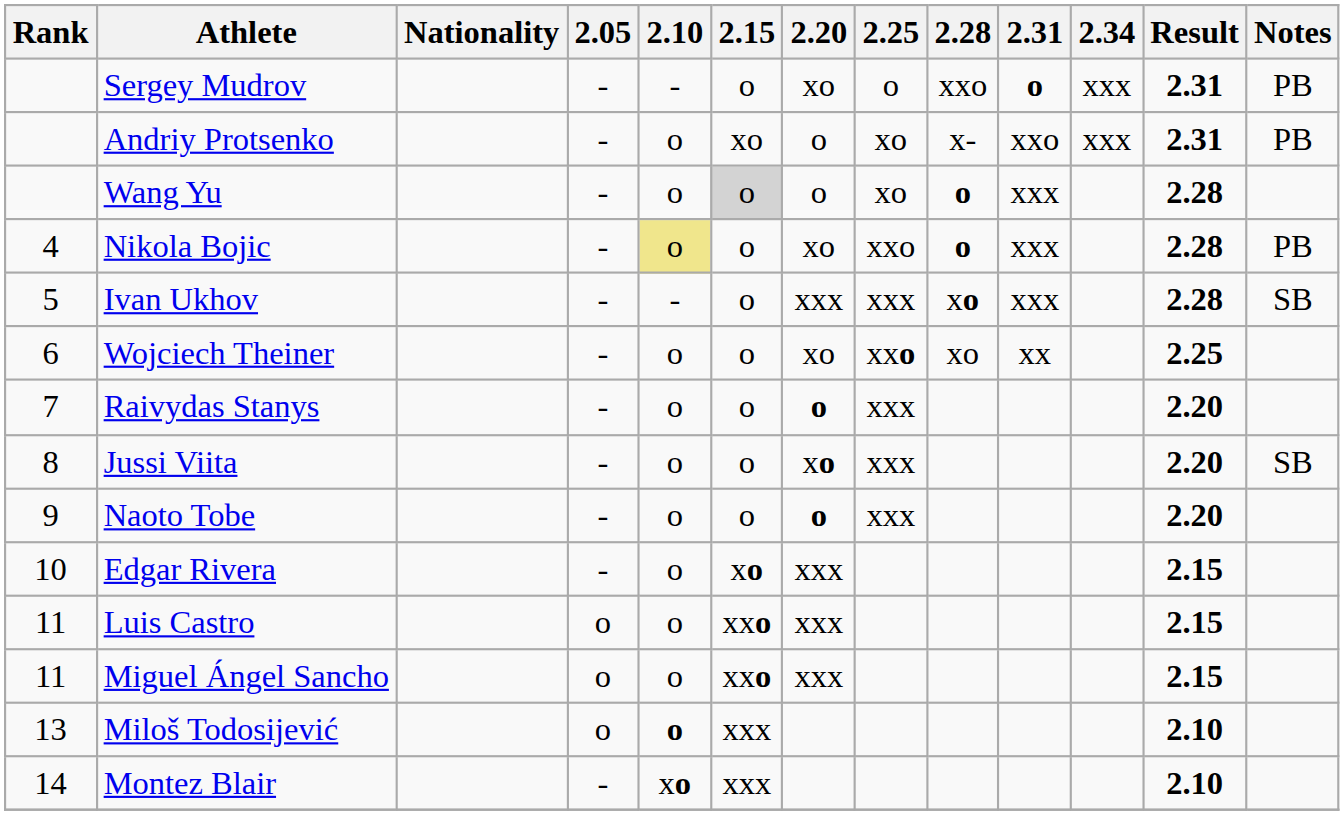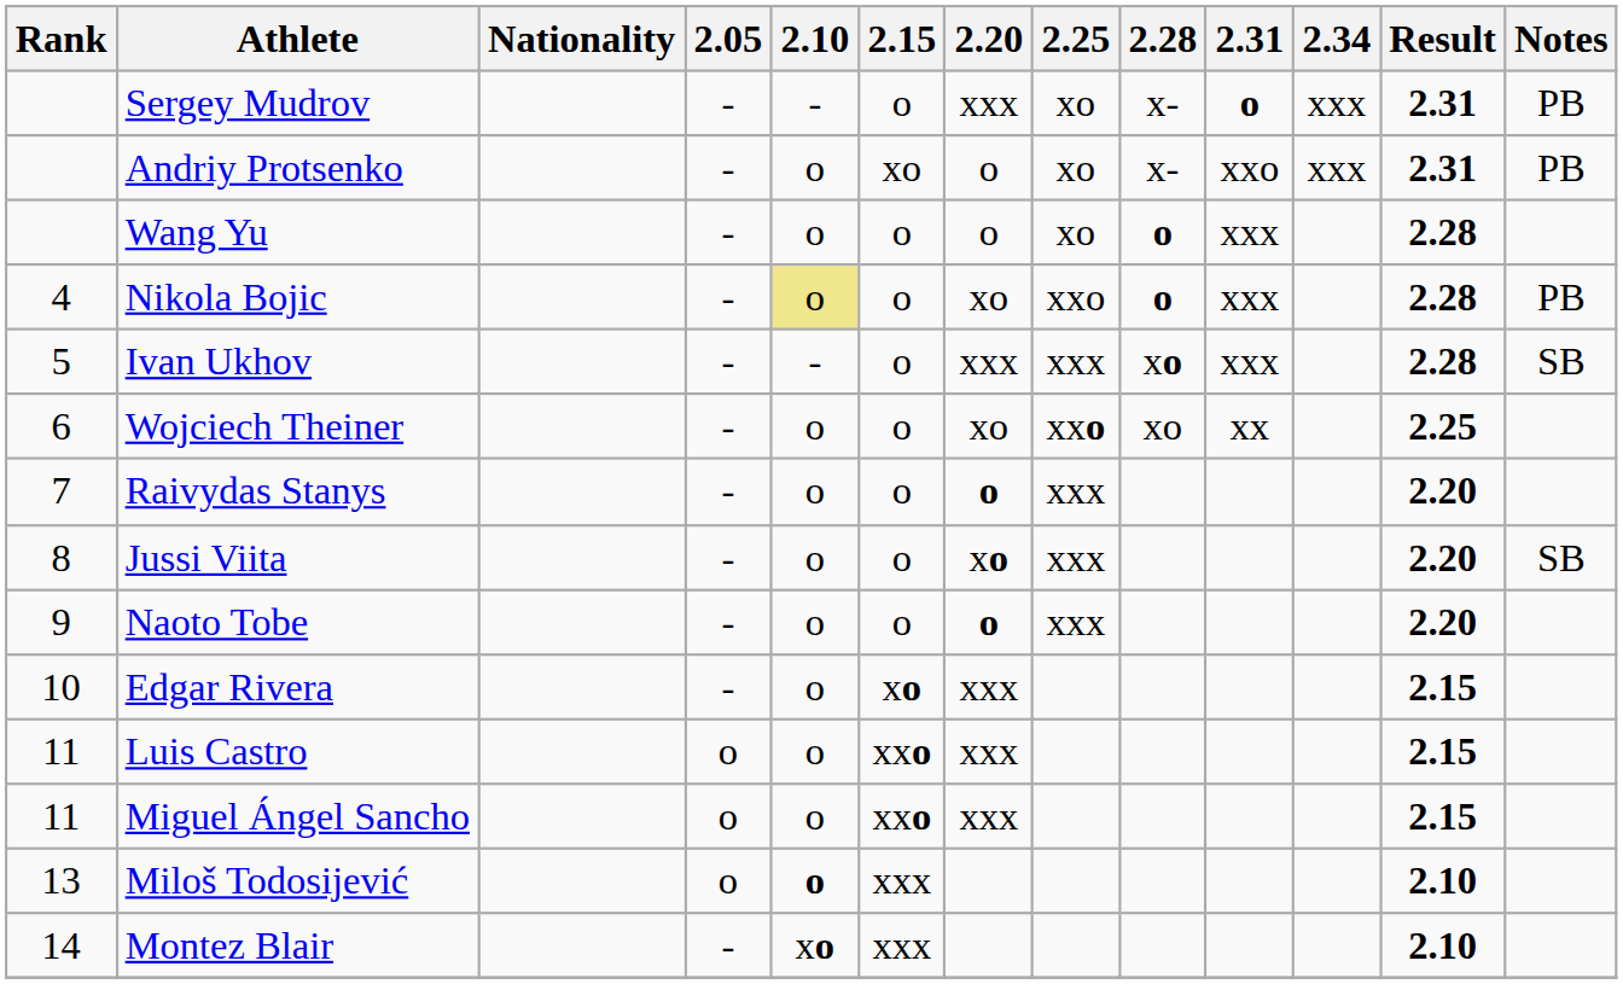 <table class="wikitable sortable" style="text-align:center;font-size:95%">
 <tr>
 <th>Rank</th>
 <th>Athlete</th>
 <th>Nationality</th>
 <th>2.05</th>
 <th>2.10</th>
 <th>2.15</th>
 <th>2.20</th>
 <th>2.25</th>
 <th>2.28</th>
 <th>2.31</th>
 <th>2.34</th>
 <th>Result</th>
 <th>Notes</th>
 </tr>
 <tr>
 <td></td>
 <td align="left"><a href='#'>Sergey Mudrov</a></td>
 <td align=left></td>
 <td>-</td>
 <td>-</td>
 <td>o</td>
+<td>xxx</td>
 <td>xo</td>
-<td>o</td>
-<td>xxo</td>
+<td>x-</td>
 <td><strong>o </strong></td>
 <td>xxx</td>
 <td><strong>2.31</strong></td>
 <td>PB</td>
 </tr>
 <tr>
 <td></td>
 <td align="left"><a href='#'>Andriy Protsenko</a></td>
 <td align=left></td>
 <td>-</td>
 <td>o</td>
 <td>xo</td>
 <td>o</td>
 <td>xo</td>
 <td>x-</td>
 <td>xxo</td>
 <td>xxx</td>
 <td><strong>2.31</strong></td>
 <td>PB</td>
 </tr>
 <tr>
 <td></td>
 <td align="left"><a href='#'>Wang Yu</a></td>
 <td align=left></td>
 <td>-</td>
 <td>o</td>
-<td style="background: lightgrey;">o</td>
+<td>o</td>
 <td>o</td>
 <td>xo</td>
 <td><strong>o </strong></td>
 <td>xxx</td>
 <td></td>
 <td><strong>2.28</strong></td>
 <td></td>
 </tr>
 <tr>
 <td>4</td>
 <td align="left"><a href='#'>Nikola Bojic</a></td>
 <td align=left></td>
 <td>-</td>
 <td style="background: khaki;">o</td>
 <td>o</td>
 <td>xo</td>
 <td>xxo</td>
 <td><strong>o </strong></td>
 <td>xxx</td>
 <td></td>
 <td><strong>2.28</strong></td>
 <td>PB</td>
 </tr>
 <tr>
 <td>5</td>
 <td align="left"><a href='#'>Ivan Ukhov</a></td>
 <td align=left></td>
 <td>-</td>
 <td>-</td>
 <td>o</td>
 <td>xxx</td>
 <td>xxx</td>
 <td>x<strong>o</strong></td>
 <td>xxx</td>
 <td></td>
 <td><strong>2.28</strong></td>
 <td>SB</td>
 </tr>
 <tr>
 <td>6</td>
 <td align="left"><a href='#'>Wojciech Theiner</a></td>
 <td align=left></td>
 <td>-</td>
 <td>o</td>
 <td>o</td>
 <td>xo</td>
 <td>xx<strong>o</strong></td>
 <td>xo</td>
 <td>xx</td>
 <td></td>
 <td><strong>2.25</strong></td>
 <td></td>
 </tr>
 <tr>
 <td>7</td>
 <td align="left"><a href='#'>Raivydas Stanys</a></td>
 <td align=left></td>
 <td>-</td>
 <td>o</td>
 <td>o</td>
 <td><strong>o </strong></td>
 <td>xxx</td>
 <td></td>
 <td></td>
 <td></td>
 <td><strong>2.20</strong></td>
 <td></td>
 </tr>
 <tr>
 <td>8</td>
 <td align="left"><a href='#'>Jussi Viita</a></td>
 <td align=left></td>
 <td>-</td>
 <td>o</td>
 <td>o</td>
 <td>x<strong>o</strong></td>
 <td>xxx</td>
 <td></td>
 <td></td>
 <td></td>
 <td><strong>2.20</strong></td>
 <td>SB</td>
 </tr>
 <tr>
 <td>9</td>
 <td align="left"><a href='#'>Naoto Tobe</a></td>
 <td align=left></td>
 <td>-</td>
 <td>o</td>
 <td>o</td>
 <td><strong>o </strong></td>
 <td>xxx</td>
 <td></td>
 <td></td>
 <td></td>
 <td><strong>2.20</strong></td>
 <td></td>
 </tr>
 <tr>
 <td>10</td>
 <td align="left"><a href='#'>Edgar Rivera</a></td>
 <td align=left></td>
 <td>-</td>
 <td>o</td>
 <td>x<strong>o</strong></td>
 <td>xxx</td>
 <td></td>
 <td></td>
 <td></td>
 <td></td>
 <td><strong>2.15</strong></td>
 <td></td>
 </tr>
 <tr>
 <td>11</td>
 <td align="left"><a href='#'>Luis Castro</a></td>
 <td align=left></td>
 <td>o</td>
 <td>o</td>
 <td>xx<strong>o</strong></td>
 <td>xxx</td>
 <td></td>
 <td></td>
 <td></td>
 <td></td>
 <td><strong>2.15</strong></td>
 <td></td>
 </tr>
 <tr>
 <td>11</td>
 <td align="left"><a href='#'>Miguel Ángel Sancho</a></td>
 <td align=left></td>
 <td>o</td>
 <td>o</td>
 <td>xx<strong>o</strong></td>
 <td>xxx</td>
 <td></td>
 <td></td>
 <td></td>
 <td></td>
 <td><strong>2.15</strong></td>
 <td></td>
 </tr>
 <tr>
 <td>13</td>
 <td align="left"><a href='#'>Miloš Todosijević</a></td>
 <td align=left></td>
 <td>o</td>
 <td><strong>o </strong></td>
 <td>xxx</td>
 <td></td>
 <td></td>
 <td></td>
 <td></td>
 <td></td>
 <td><strong>2.10</strong></td>
 <td></td>
 </tr>
 <tr>
 <td>14</td>
 <td align="left"><a href='#'>Montez Blair</a></td>
 <td align=left></td>
 <td>-</td>
 <td>x<strong>o</strong></td>
 <td>xxx</td>
 <td></td>
 <td></td>
 <td></td>
 <td></td>
 <td></td>
 <td><strong>2.10</strong></td>
 <td></td>
 </tr>
 <tr>
 </tr>
 </table>
